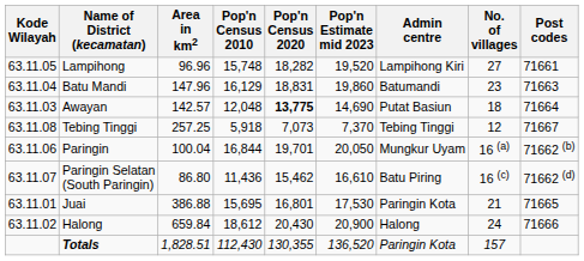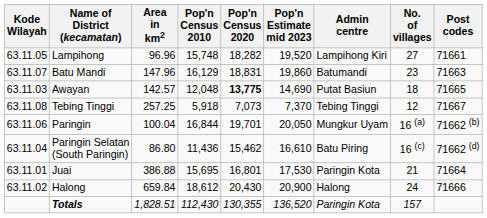 <table class="sortable wikitable">
 <tr>
 <th>Kode <br>Wilayah</th>
 <th>Name of<br>District<br>(<em>kecamatan</em>)</th>
 <th>Area <br> in<br> km<sup>2</sup></th>
 <th>Pop'n<br>Census<br>2010</th>
 <th>Pop'n<br>Census<br>2020</th>
 <th>Pop'n<br>Estimate<br>mid 2023</th>
 <th>Admin<br>centre</th>
 <th>No.<br> of<br>villages</th>
 <th>Post<br>codes</th>
 </tr>
 <tr>
 <td>63.11.05</td>
 <td>Lampihong</td>
 <td align="right">96.96</td>
 <td align="right">15,748</td>
 <td align="right">18,282</td>
 <td align="right">19,520</td>
 <td>Lampihong Kiri</td>
 <td align="center">27</td>
 <td>71661</td>
 </tr>
 <tr>
-<td>63.11.04</td>
+<td>63.11.07</td>
 <td>Batu Mandi</td>
 <td align="right">147.96</td>
 <td align="right">16,129</td>
 <td align="right">18,831</td>
 <td align="right">19,860</td>
 <td>Batumandi</td>
 <td align="center">23</td>
 <td>71663</td>
 </tr>
 <tr>
 <td>63.11.03</td>
 <td>Awayan</td>
 <td align="right">142.57</td>
 <td align="right">12,048</td>
 <td align="right"><strong>13,775</strong></td>
 <td align="right">14,690</td>
 <td>Putat Basiun</td>
 <td align="center">18</td>
-<td>71664</td>
+<td>71665</td>
 </tr>
 <tr>
 <td>63.11.08</td>
 <td>Tebing Tinggi</td>
 <td align="right">257.25</td>
 <td align="right">5,918</td>
 <td align="right">7,073</td>
 <td align="right">7,370</td>
 <td>Tebing Tinggi</td>
 <td align="center">12</td>
 <td>71667</td>
 </tr>
 <tr>
 <td>63.11.06</td>
 <td>Paringin</td>
 <td align="right">100.04</td>
 <td align="right">16,844</td>
 <td align="right">19,701</td>
 <td align="right">20,050</td>
 <td>Mungkur Uyam</td>
 <td align="center">16 <sup>(a)</sup></td>
 <td>71662 <sup>(b)</sup></td>
 </tr>
 <tr>
-<td>63.11.07</td>
+<td>63.11.04</td>
 <td>Paringin Selatan <br>(South Paringin)</td>
 <td align="right">86.80</td>
 <td align="right">11,436</td>
 <td align="right">15,462</td>
 <td align="right">16,610</td>
 <td>Batu Piring</td>
 <td align="center">16 <sup>(c)</sup></td>
 <td>71662 <sup>(d)</sup></td>
 </tr>
 <tr>
 <td>63.11.01</td>
 <td>Juai</td>
 <td align="right">386.88</td>
 <td align="right">15,695</td>
 <td align="right">16,801</td>
 <td align="right">17,530</td>
 <td>Paringin Kota</td>
 <td align="center">21</td>
-<td>71665</td>
+<td>71664</td>
 </tr>
 <tr>
 <td>63.11.02</td>
 <td>Halong</td>
 <td align="right">659.84</td>
 <td align="right">18,612</td>
 <td align="right">20,430</td>
 <td align="right">20,900</td>
 <td>Halong</td>
 <td align="center">24</td>
 <td>71666</td>
 </tr>
 <tr>
 <td></td>
 <td><strong><em>Totals</em></strong></td>
 <td align="right"><em>1,828.51</em></td>
 <td align="right"><em>112,430</em></td>
 <td align="right"><em>130,355</em></td>
 <td align="right"><em>136,520</em></td>
 <td><em>Paringin Kota</em></td>
 <td align="center"><em>157</em></td>
 <td></td>
 </tr>
 </table>
